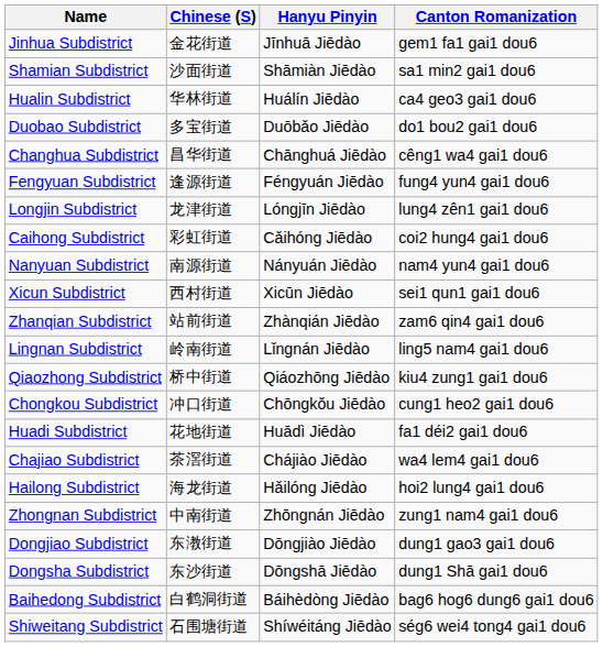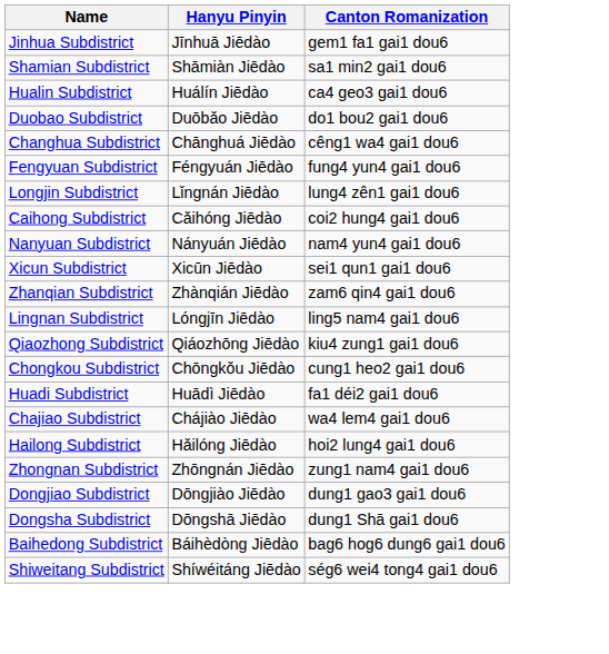 <table class="wikitable">
 <tr>
 <th>Name</th>
-<th><a href='#'>Chinese</a> (<a href='#'>S</a>)</th>
 <th><a href='#'>Hanyu Pinyin</a></th>
 <th><a href='#'>Canton Romanization</a></th>
 </tr>
 <tr>
 <td><a href='#'>Jinhua Subdistrict</a></td>
-<td>金花街道</td>
 <td>Jīnhuā Jiēdào</td>
 <td>gem1 fa1 gai1 dou6</td>
 </tr>
 <tr>
 <td><a href='#'>Shamian Subdistrict</a></td>
-<td>沙面街道</td>
 <td>Shāmiàn Jiēdào</td>
 <td>sa1 min2 gai1 dou6</td>
 </tr>
 <tr>
 <td><a href='#'>Hualin Subdistrict</a></td>
-<td>华林街道</td>
 <td>Huálín Jiēdào</td>
 <td>ca4 geo3 gai1 dou6</td>
 </tr>
 <tr>
 <td><a href='#'>Duobao Subdistrict</a></td>
-<td>多宝街道</td>
 <td>Duōbǎo Jiēdào</td>
 <td>do1 bou2 gai1 dou6</td>
 </tr>
 <tr>
 <td><a href='#'>Changhua Subdistrict</a></td>
-<td>昌华街道</td>
 <td>Chānghuá Jiēdào</td>
 <td>cêng1 wa4 gai1 dou6</td>
 </tr>
 <tr>
 <td><a href='#'>Fengyuan Subdistrict</a></td>
-<td>逢源街道</td>
 <td>Féngyuán Jiēdào</td>
 <td>fung4 yun4 gai1 dou6</td>
 </tr>
 <tr>
 <td><a href='#'>Longjin Subdistrict</a></td>
-<td>龙津街道</td>
-<td>Lóngjīn Jiēdào</td>
+<td>Lǐngnán Jiēdào</td>
 <td>lung4 zên1 gai1 dou6</td>
 </tr>
 <tr>
 <td><a href='#'>Caihong Subdistrict</a></td>
-<td>彩虹街道</td>
 <td>Cǎihóng Jiēdào</td>
 <td>coi2 hung4 gai1 dou6</td>
 </tr>
 <tr>
 <td><a href='#'>Nanyuan Subdistrict</a></td>
-<td>南源街道</td>
 <td>Nányuán Jiēdào</td>
 <td>nam4 yun4 gai1 dou6</td>
 </tr>
 <tr>
 <td><a href='#'>Xicun Subdistrict</a></td>
-<td>西村街道</td>
 <td>Xicūn Jiēdào</td>
 <td>sei1 qun1 gai1 dou6</td>
 </tr>
 <tr>
 <td><a href='#'>Zhanqian Subdistrict</a></td>
-<td>站前街道</td>
 <td>Zhànqián Jiēdào</td>
 <td>zam6 qin4 gai1 dou6</td>
 </tr>
 <tr>
 <td><a href='#'>Lingnan Subdistrict</a></td>
-<td>岭南街道</td>
-<td>Lǐngnán Jiēdào</td>
+<td>Lóngjīn Jiēdào</td>
 <td>ling5 nam4 gai1 dou6</td>
 </tr>
 <tr>
 <td><a href='#'>Qiaozhong Subdistrict</a></td>
-<td>桥中街道</td>
 <td>Qiáozhōng Jiēdào</td>
 <td>kiu4 zung1 gai1 dou6</td>
 </tr>
 <tr>
 <td><a href='#'>Chongkou Subdistrict</a></td>
-<td>冲口街道</td>
 <td>Chōngkǒu Jiēdào</td>
 <td>cung1 heo2 gai1 dou6</td>
 </tr>
 <tr>
 <td><a href='#'>Huadi Subdistrict</a></td>
-<td>花地街道</td>
 <td>Huādì Jiēdào</td>
 <td>fa1 déi2 gai1 dou6</td>
 </tr>
 <tr>
 <td><a href='#'>Chajiao Subdistrict</a></td>
-<td>茶滘街道</td>
 <td>Chájiào Jiēdào</td>
 <td>wa4 lem4 gai1 dou6</td>
 </tr>
 <tr>
 <td><a href='#'>Hailong Subdistrict</a></td>
-<td>海龙街道</td>
 <td>Hǎilóng Jiēdào</td>
 <td>hoi2 lung4 gai1 dou6</td>
 </tr>
 <tr>
 <td><a href='#'>Zhongnan Subdistrict</a></td>
-<td>中南街道</td>
 <td>Zhōngnán Jiēdào</td>
 <td>zung1 nam4 gai1 dou6</td>
 </tr>
 <tr>
 <td><a href='#'>Dongjiao Subdistrict</a></td>
-<td>东漖街道</td>
 <td>Dōngjiào Jiēdào</td>
 <td>dung1 gao3 gai1 dou6</td>
 </tr>
 <tr>
 <td><a href='#'>Dongsha Subdistrict</a></td>
-<td>东沙街道</td>
 <td>Dōngshā Jiēdào</td>
 <td>dung1 Shā gai1 dou6</td>
 </tr>
 <tr>
 <td><a href='#'>Baihedong Subdistrict</a></td>
-<td>白鹤洞街道</td>
 <td>Báihèdòng Jiēdào</td>
 <td>bag6 hog6 dung6 gai1 dou6</td>
 </tr>
 <tr>
 <td><a href='#'>Shiweitang Subdistrict</a></td>
-<td>石围塘街道</td>
 <td>Shíwéitáng Jiēdào</td>
 <td>ség6 wei4 tong4 gai1 dou6</td>
 </tr>
 </table>
